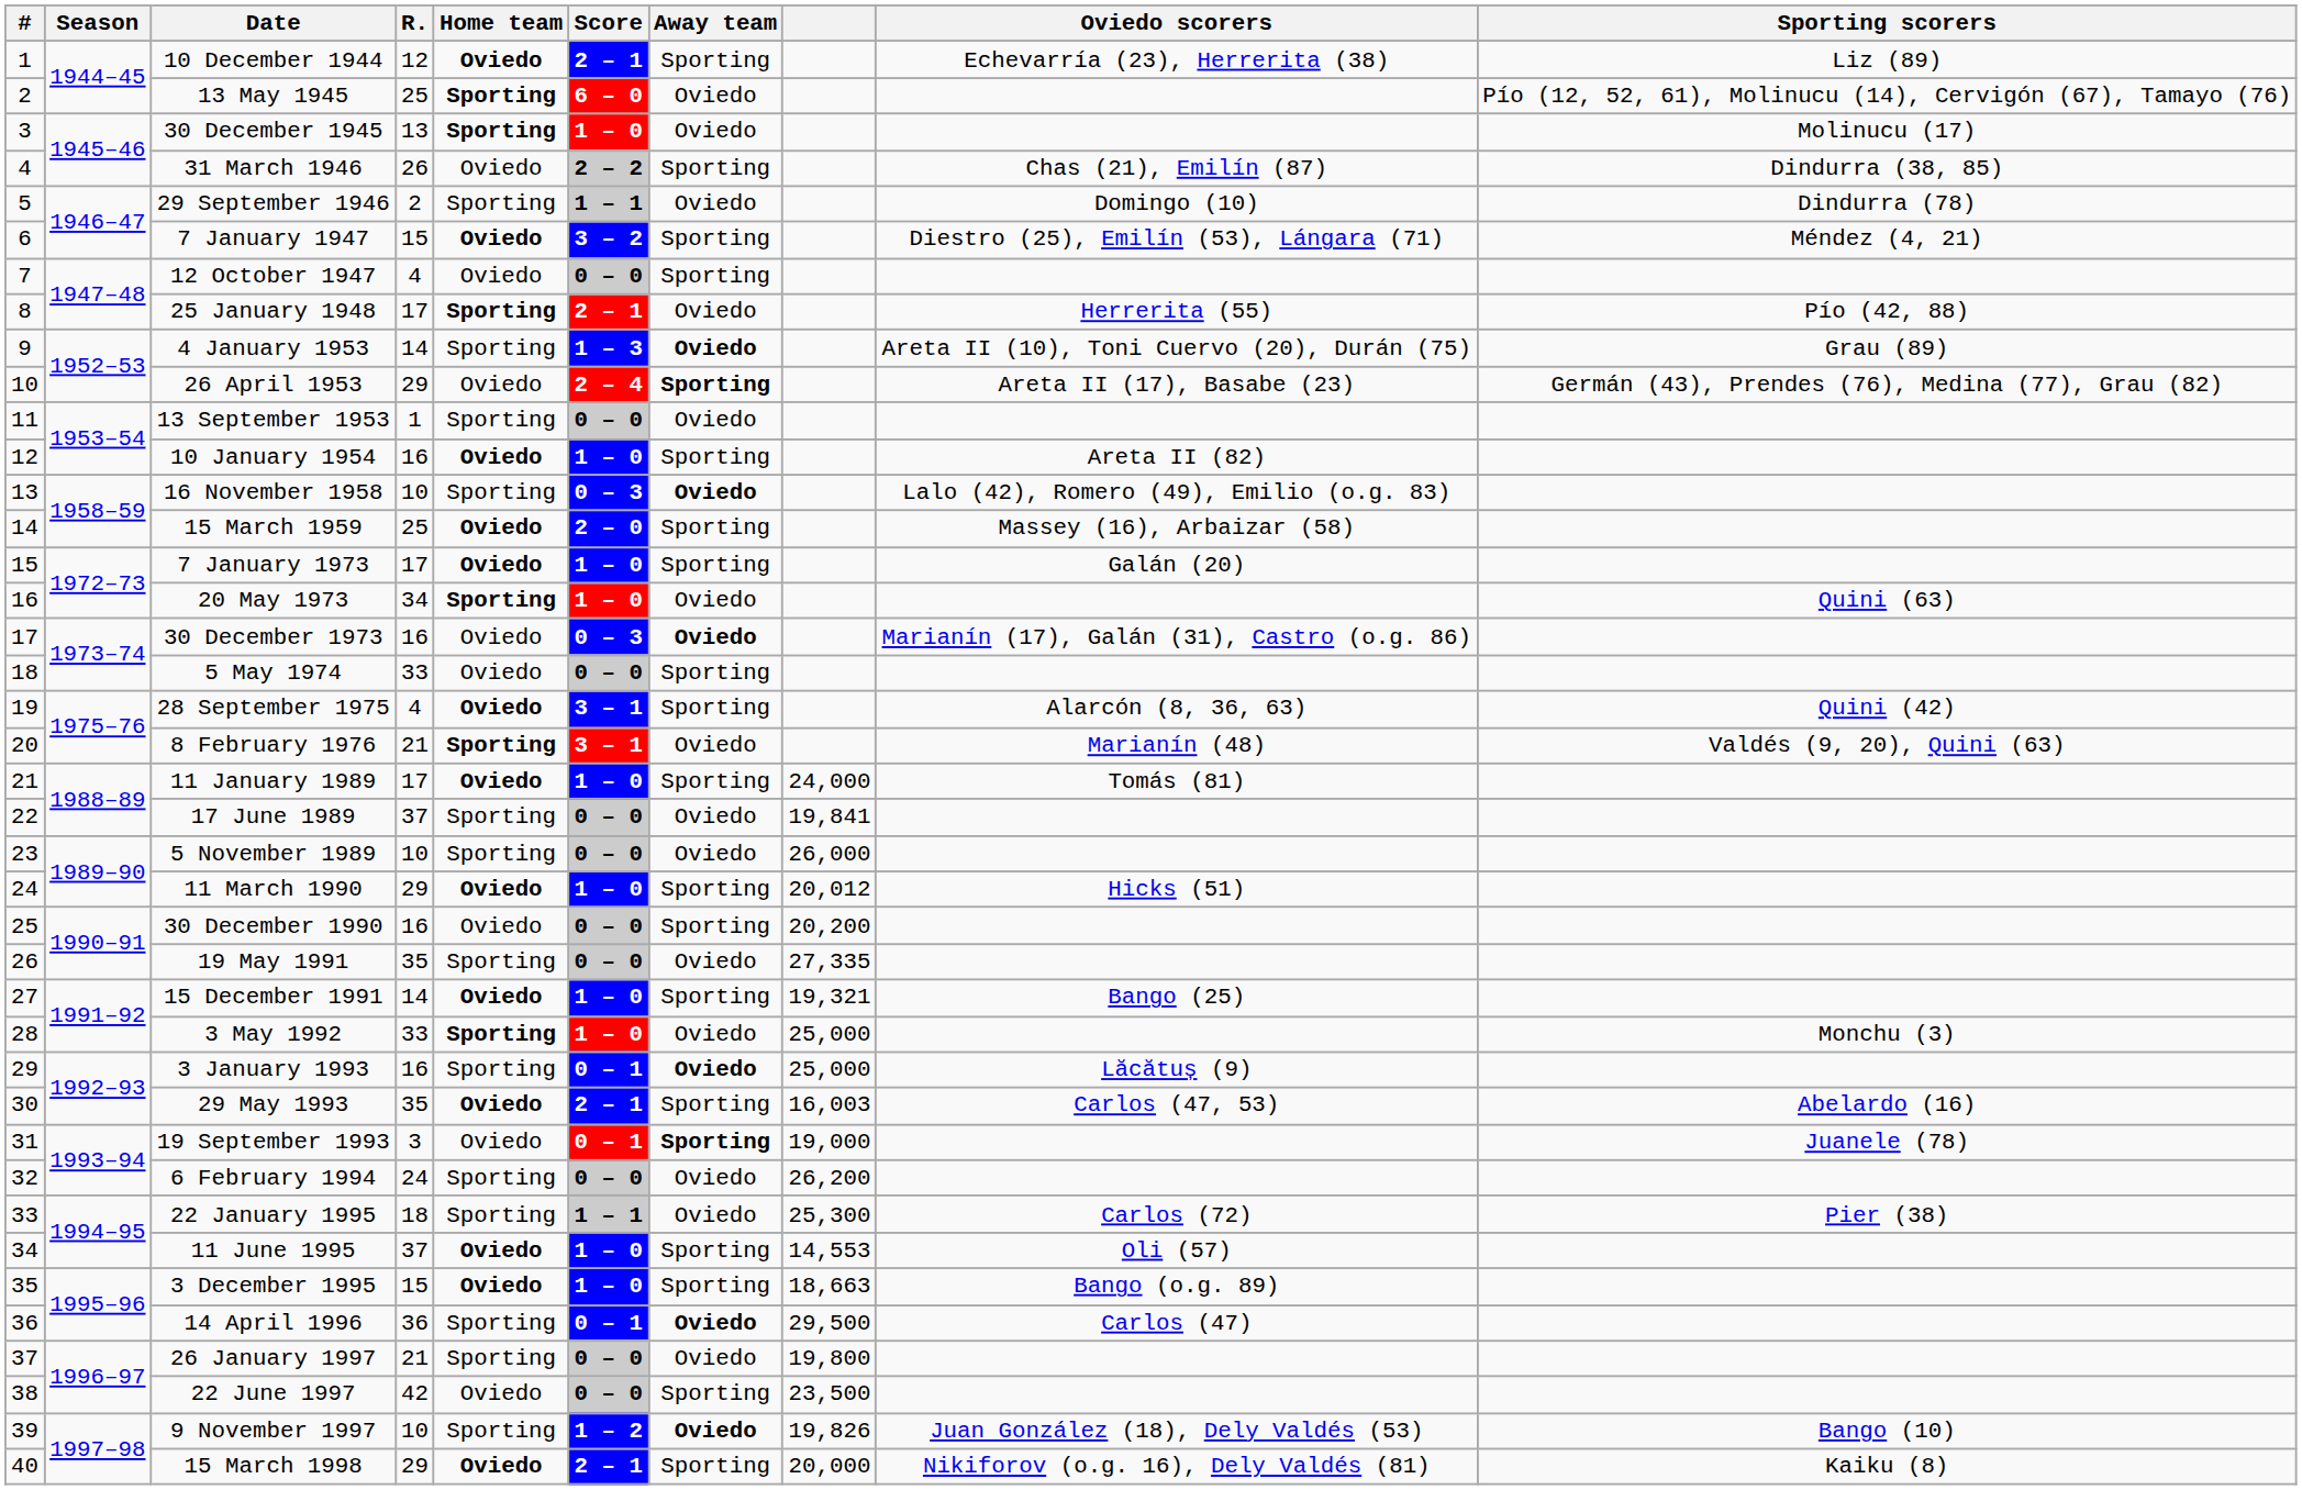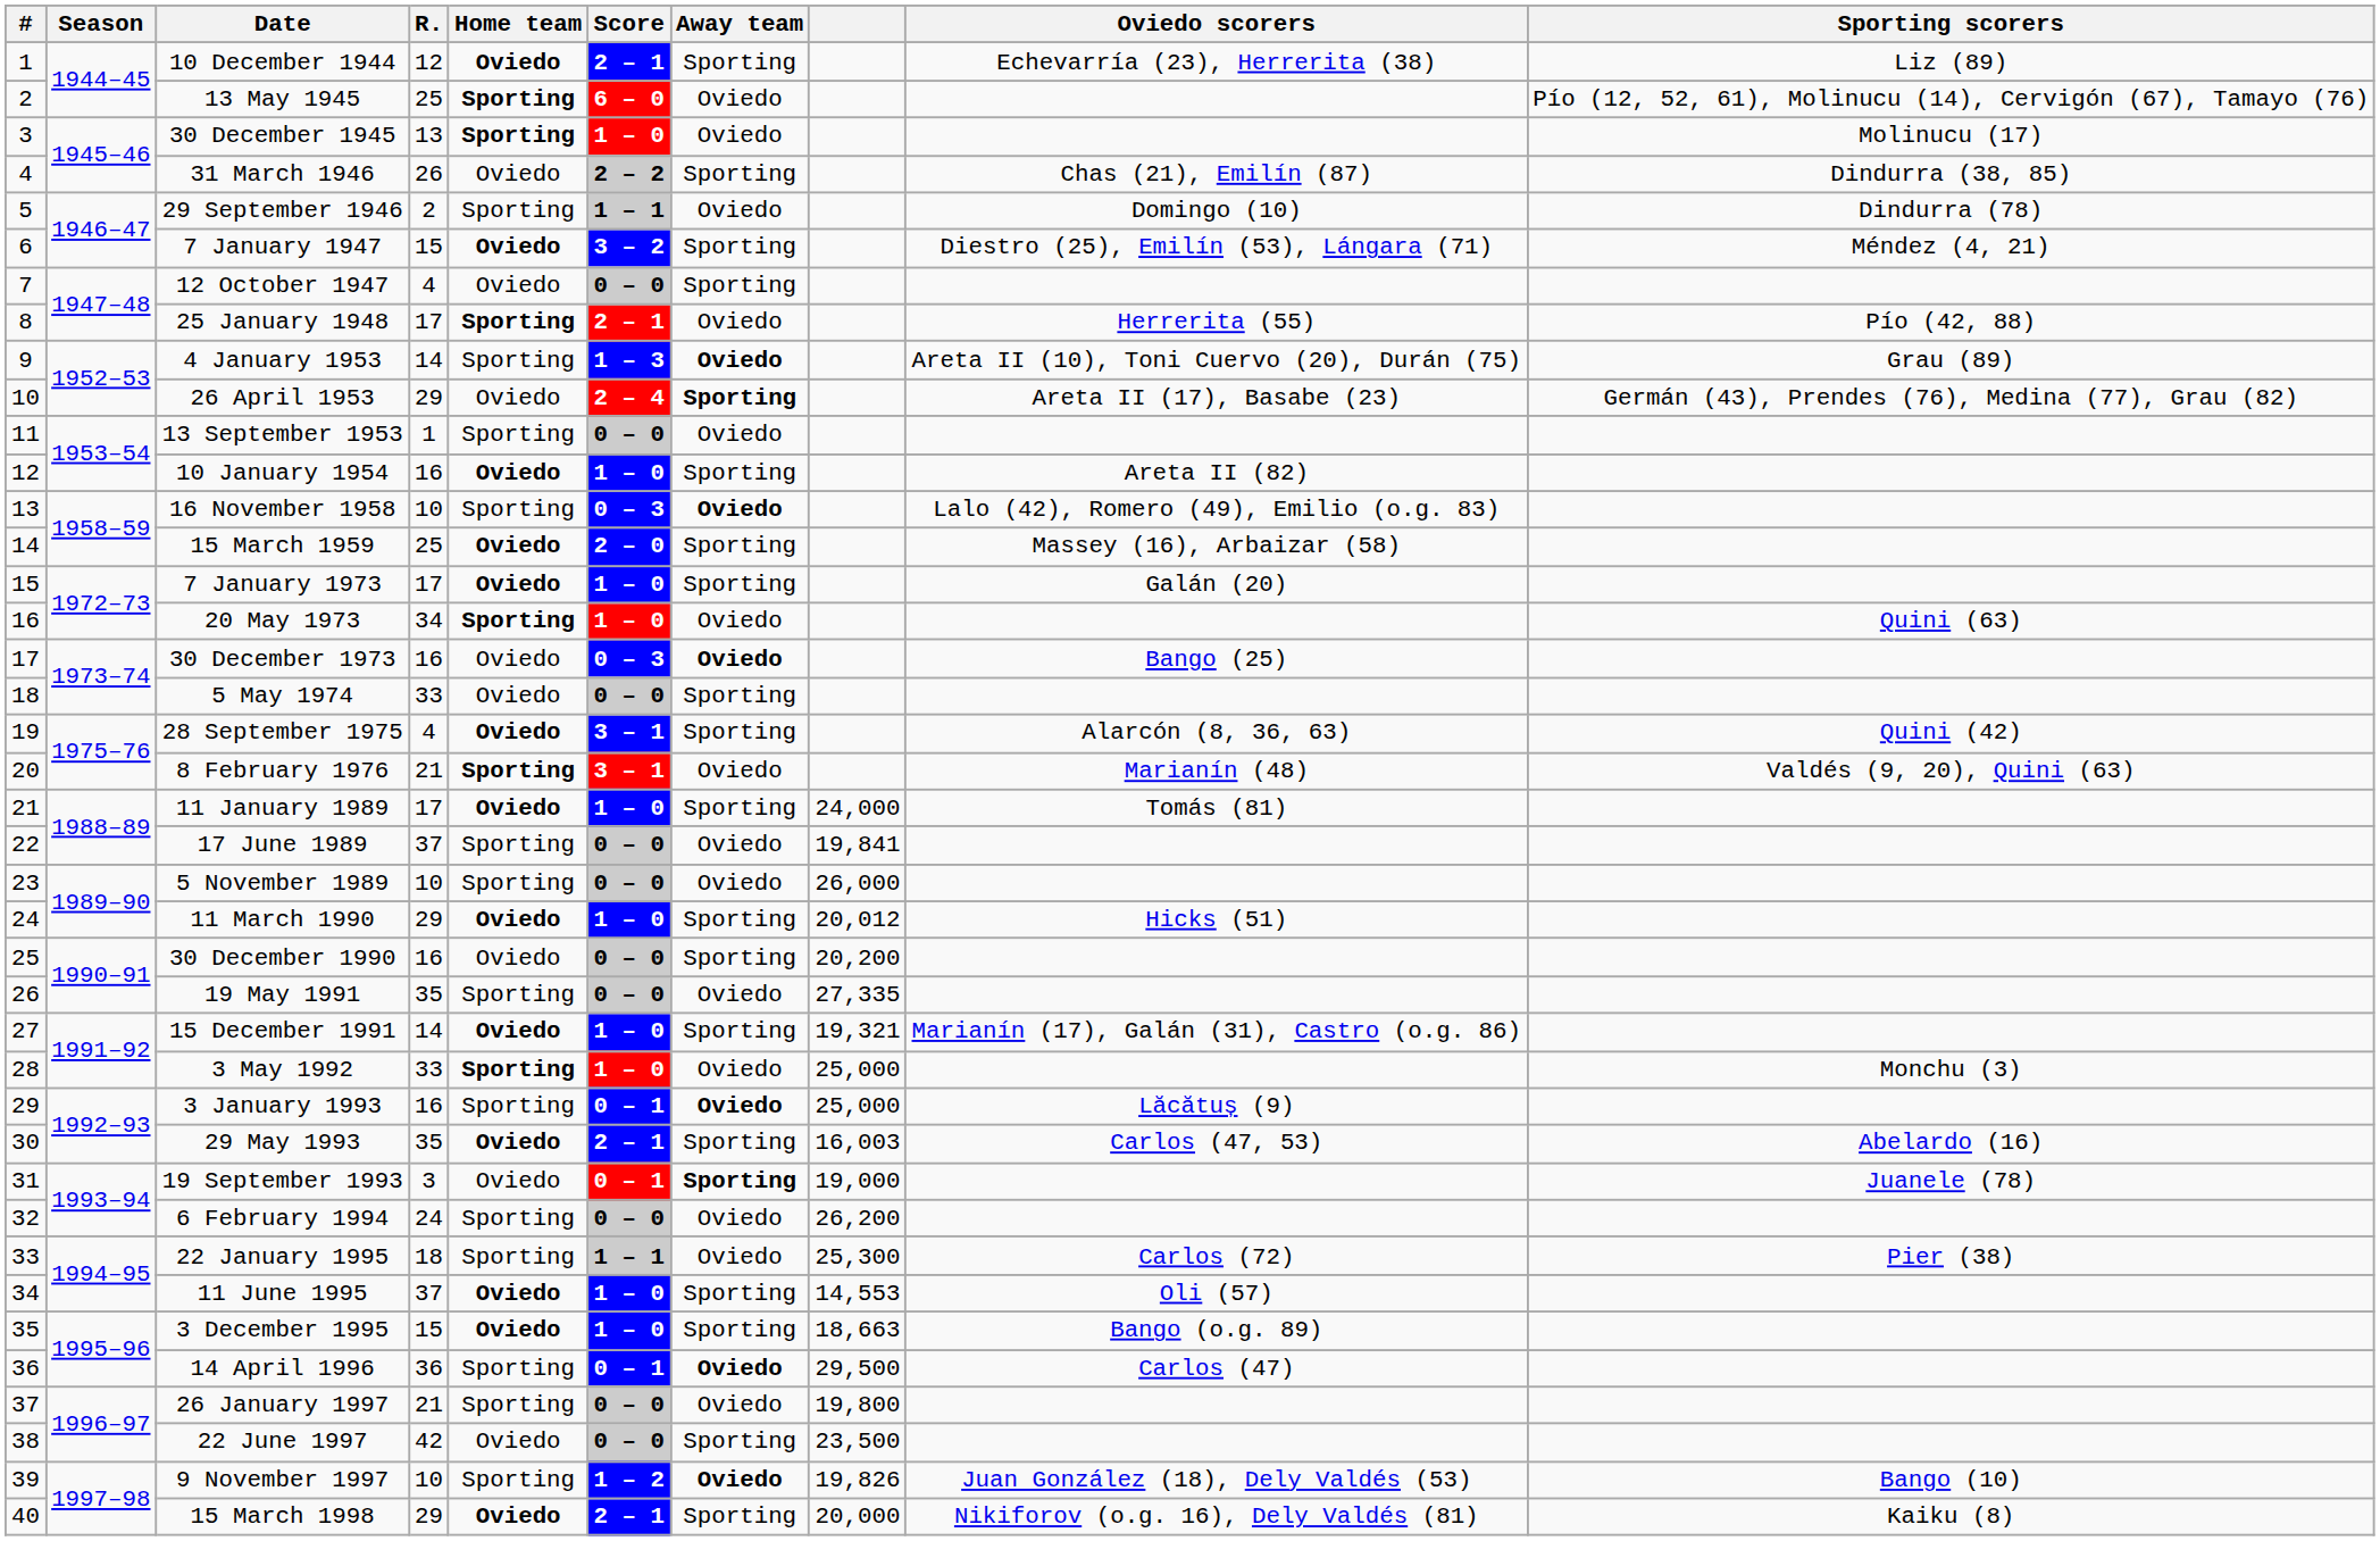 <table class="wikitable" style="text-align: center; width=25%; font-size: 11px">
 <tr>
 <th>#</th>
 <th>Season</th>
 <th>Date</th>
 <th>R.</th>
 <th>Home team</th>
 <th>Score</th>
 <th>Away team</th>
 <th></th>
 <th>Oviedo scorers</th>
 <th>Sporting scorers</th>
 </tr>
 <tr>
 <td>1</td>
 <td rowspan=2><a href='#'>1944–45</a></td>
 <td>10 December 1944</td>
 <td>12</td>
 <td><strong>Oviedo</strong></td>
 <td style="color:#FFFFFF; background:#0000FF"><strong>2 – 1</strong></td>
 <td>Sporting</td>
 <td></td>
 <td>Echevarría (23), <a href='#'>Herrerita</a> (38)</td>
 <td>Liz (89)</td>
 </tr>
 <tr>
 <td>2</td>
 <td>13 May 1945</td>
 <td>25</td>
 <td><strong>Sporting</strong></td>
 <td style="color:#FFFFFF; background:#FF0000"><strong>6 – 0</strong></td>
 <td>Oviedo</td>
 <td></td>
 <td></td>
 <td>Pío (12, 52, 61), Molinucu (14), Cervigón (67), Tamayo (76)</td>
 </tr>
 <tr>
 <td>3</td>
 <td rowspan=2><a href='#'>1945–46</a></td>
 <td>30 December 1945</td>
 <td>13</td>
 <td><strong>Sporting</strong></td>
 <td style="color:#FFFFFF; background:#FF0000"><strong>1 – 0</strong></td>
 <td>Oviedo</td>
 <td></td>
 <td></td>
 <td>Molinucu (17)</td>
 </tr>
 <tr>
 <td>4</td>
 <td>31 March 1946</td>
 <td>26</td>
 <td>Oviedo</td>
 <td style="color:#000000; background:#CCCCCC"><strong>2 – 2</strong></td>
 <td>Sporting</td>
 <td></td>
 <td>Chas (21), <a href='#'>Emilín</a> (87)</td>
 <td>Dindurra (38, 85)</td>
 </tr>
 <tr>
 <td>5</td>
 <td rowspan=2><a href='#'>1946–47</a></td>
 <td>29 September 1946</td>
 <td>2</td>
 <td>Sporting</td>
 <td style="color:#000000; background:#CCCCCC"><strong>1 – 1</strong></td>
 <td>Oviedo</td>
 <td></td>
 <td>Domingo (10)</td>
 <td>Dindurra (78)</td>
 </tr>
 <tr>
 <td>6</td>
 <td>7 January 1947</td>
 <td>15</td>
 <td><strong>Oviedo</strong></td>
 <td style="color:#FFFFFF; background:#0000FF"><strong>3 – 2</strong></td>
 <td>Sporting</td>
 <td></td>
 <td>Diestro (25), <a href='#'>Emilín</a> (53), <a href='#'>Lángara</a> (71)</td>
 <td>Méndez (4, 21)</td>
 </tr>
 <tr>
 <td>7</td>
 <td rowspan=2><a href='#'>1947–48</a></td>
 <td>12 October 1947</td>
 <td>4</td>
 <td>Oviedo</td>
 <td style="color:#000000; background:#CCCCCC"><strong>0 – 0</strong></td>
 <td>Sporting</td>
 <td></td>
 <td></td>
 <td></td>
 </tr>
 <tr>
 <td>8</td>
 <td>25 January 1948</td>
 <td>17</td>
 <td><strong>Sporting</strong></td>
 <td style="color:#FFFFFF; background:#FF0000"><strong>2 – 1</strong></td>
 <td>Oviedo</td>
 <td></td>
 <td><a href='#'>Herrerita</a> (55)</td>
 <td>Pío (42, 88)</td>
 </tr>
 <tr>
 <td>9</td>
 <td rowspan=2><a href='#'>1952–53</a></td>
 <td>4 January 1953</td>
 <td>14</td>
 <td>Sporting</td>
 <td style="color:#FFFFFF; background:#0000FF"><strong>1 – 3</strong></td>
 <td><strong>Oviedo</strong></td>
 <td></td>
 <td>Areta II (10), Toni Cuervo (20), Durán (75)</td>
 <td>Grau (89)</td>
 </tr>
 <tr>
 <td>10</td>
 <td>26 April 1953</td>
 <td>29</td>
 <td>Oviedo</td>
 <td style="color:#FFFFFF; background:#FF0000"><strong>2 – 4</strong></td>
 <td><strong>Sporting</strong></td>
 <td></td>
 <td>Areta II (17), Basabe (23)</td>
 <td>Germán (43), Prendes (76), Medina (77), Grau (82)</td>
 </tr>
 <tr>
 <td>11</td>
 <td rowspan=2><a href='#'>1953–54</a></td>
 <td>13 September 1953</td>
 <td>1</td>
 <td>Sporting</td>
 <td style="color:#000000; background:#CCCCCC"><strong>0 – 0</strong></td>
 <td>Oviedo</td>
 <td></td>
 <td></td>
 <td></td>
 </tr>
 <tr>
 <td>12</td>
 <td>10 January 1954</td>
 <td>16</td>
 <td><strong>Oviedo</strong></td>
 <td style="color:#FFFFFF; background:#0000FF"><strong>1 – 0</strong></td>
 <td>Sporting</td>
 <td></td>
 <td>Areta II (82)</td>
 <td></td>
 </tr>
 <tr>
 <td>13</td>
 <td rowspan=2><a href='#'>1958–59</a></td>
 <td>16 November 1958</td>
 <td>10</td>
 <td>Sporting</td>
 <td style="color:#FFFFFF; background:#0000FF"><strong>0 – 3</strong></td>
 <td><strong>Oviedo</strong></td>
 <td></td>
 <td>Lalo (42), Romero (49), Emilio (o.g. 83)</td>
 <td></td>
 </tr>
 <tr>
 <td>14</td>
 <td>15 March 1959</td>
 <td>25</td>
 <td><strong>Oviedo</strong></td>
 <td style="color:#FFFFFF; background:#0000FF"><strong>2 – 0</strong></td>
 <td>Sporting</td>
 <td></td>
 <td>Massey (16), Arbaizar (58)</td>
 <td></td>
 </tr>
 <tr>
 <td>15</td>
 <td rowspan=2><a href='#'>1972–73</a></td>
 <td>7 January 1973</td>
 <td>17</td>
 <td><strong>Oviedo</strong></td>
 <td style="color:#FFFFFF; background:#0000FF"><strong>1 – 0</strong></td>
 <td>Sporting</td>
 <td></td>
 <td>Galán (20)</td>
 <td></td>
 </tr>
 <tr>
 <td>16</td>
 <td>20 May 1973</td>
 <td>34</td>
 <td><strong>Sporting</strong></td>
 <td style="color:#FFFFFF; background:#FF0000"><strong>1 – 0</strong></td>
 <td>Oviedo</td>
 <td></td>
 <td></td>
 <td><a href='#'>Quini</a> (63)</td>
 </tr>
 <tr>
 <td>17</td>
 <td rowspan=2><a href='#'>1973–74</a></td>
 <td>30 December 1973</td>
 <td>16</td>
 <td>Oviedo</td>
 <td style="color:#FFFFFF; background:#0000FF"><strong>0 – 3</strong></td>
 <td><strong>Oviedo</strong></td>
 <td></td>
-<td><a href='#'>Marianín</a> (17), Galán (31), <a href='#'>Castro</a> (o.g. 86)</td>
+<td><a href='#'>Bango</a> (25)</td>
 <td></td>
 </tr>
 <tr>
 <td>18</td>
 <td>5 May 1974</td>
 <td>33</td>
 <td>Oviedo</td>
 <td style="color:#000000; background:#CCCCCC"><strong>0 – 0</strong></td>
 <td>Sporting</td>
 <td></td>
 <td></td>
 <td></td>
 </tr>
 <tr>
 <td>19</td>
 <td rowspan=2><a href='#'>1975–76</a></td>
 <td>28 September 1975</td>
 <td>4</td>
 <td><strong>Oviedo</strong></td>
 <td style="color:#FFFFFF; background:#0000FF"><strong>3 – 1</strong></td>
 <td>Sporting</td>
 <td></td>
 <td>Alarcón (8, 36, 63)</td>
 <td><a href='#'>Quini</a> (42)</td>
 </tr>
 <tr>
 <td>20</td>
 <td>8 February 1976</td>
 <td>21</td>
 <td><strong>Sporting</strong></td>
 <td style="color:#FFFFFF; background:#FF0000"><strong>3 – 1</strong></td>
 <td>Oviedo</td>
 <td></td>
 <td><a href='#'>Marianín</a> (48)</td>
 <td>Valdés (9, 20), <a href='#'>Quini</a> (63)</td>
 </tr>
 <tr>
 <td>21</td>
 <td rowspan=2><a href='#'>1988–89</a></td>
 <td>11 January 1989</td>
 <td>17</td>
 <td><strong>Oviedo</strong></td>
 <td style="color:#FFFFFF; background:#0000FF"><strong>1 – 0</strong></td>
 <td>Sporting</td>
 <td>24,000</td>
 <td>Tomás (81)</td>
 <td></td>
 </tr>
 <tr>
 <td>22</td>
 <td>17 June 1989</td>
 <td>37</td>
 <td>Sporting</td>
 <td style="color:#000000; background:#CCCCCC"><strong>0 – 0</strong></td>
 <td>Oviedo</td>
 <td>19,841</td>
 <td></td>
 <td></td>
 </tr>
 <tr>
 <td>23</td>
 <td rowspan=2><a href='#'>1989–90</a></td>
 <td>5 November 1989</td>
 <td>10</td>
 <td>Sporting</td>
 <td style="color:#000000; background:#CCCCCC"><strong>0 – 0</strong></td>
 <td>Oviedo</td>
 <td>26,000</td>
 <td></td>
 <td></td>
 </tr>
 <tr>
 <td>24</td>
 <td>11 March 1990</td>
 <td>29</td>
 <td><strong>Oviedo</strong></td>
 <td style="color:#FFFFFF; background:#0000FF"><strong>1 – 0</strong></td>
 <td>Sporting</td>
 <td>20,012</td>
 <td><a href='#'>Hicks</a> (51)</td>
 <td></td>
 </tr>
 <tr>
 <td>25</td>
 <td rowspan=2><a href='#'>1990–91</a></td>
 <td>30 December 1990</td>
 <td>16</td>
 <td>Oviedo</td>
 <td style="color:#000000; background:#CCCCCC"><strong>0 – 0</strong></td>
 <td>Sporting</td>
 <td>20,200</td>
 <td></td>
 <td></td>
 </tr>
 <tr>
 <td>26</td>
 <td>19 May 1991</td>
 <td>35</td>
 <td>Sporting</td>
 <td style="color:#000000; background:#CCCCCC"><strong>0 – 0</strong></td>
 <td>Oviedo</td>
 <td>27,335</td>
 <td></td>
 <td></td>
 </tr>
 <tr>
 <td>27</td>
 <td rowspan=2><a href='#'>1991–92</a></td>
 <td>15 December 1991</td>
 <td>14</td>
 <td><strong>Oviedo</strong></td>
 <td style="color:#FFFFFF; background:#0000FF"><strong>1 – 0</strong></td>
 <td>Sporting</td>
 <td>19,321</td>
-<td><a href='#'>Bango</a> (25)</td>
+<td><a href='#'>Marianín</a> (17), Galán (31), <a href='#'>Castro</a> (o.g. 86)</td>
 <td></td>
 </tr>
 <tr>
 <td>28</td>
 <td>3 May 1992</td>
 <td>33</td>
 <td><strong>Sporting</strong></td>
 <td style="color:#FFFFFF; background:#FF0000"><strong>1 – 0</strong></td>
 <td>Oviedo</td>
 <td>25,000</td>
 <td></td>
 <td>Monchu (3)</td>
 </tr>
 <tr>
 <td>29</td>
 <td rowspan=2><a href='#'>1992–93</a></td>
 <td>3 January 1993</td>
 <td>16</td>
 <td>Sporting</td>
 <td style="color:#FFFFFF; background:#0000FF"><strong>0 – 1</strong></td>
 <td><strong>Oviedo</strong></td>
 <td>25,000</td>
 <td><a href='#'>Lăcătuș</a> (9)</td>
 <td></td>
 </tr>
 <tr>
 <td>30</td>
 <td>29 May 1993</td>
 <td>35</td>
 <td><strong>Oviedo</strong></td>
 <td style="color:#FFFFFF; background:#0000FF"><strong>2 – 1</strong></td>
 <td>Sporting</td>
 <td>16,003</td>
 <td><a href='#'>Carlos</a> (47, 53)</td>
 <td><a href='#'>Abelardo</a> (16)</td>
 </tr>
 <tr>
 <td>31</td>
 <td rowspan=2><a href='#'>1993–94</a></td>
 <td>19 September 1993</td>
 <td>3</td>
 <td>Oviedo</td>
 <td style="color:#FFFFFF; background:#FF0000"><strong>0 – 1</strong></td>
 <td><strong>Sporting</strong></td>
 <td>19,000</td>
 <td></td>
 <td><a href='#'>Juanele</a> (78)</td>
 </tr>
 <tr>
 <td>32</td>
 <td>6 February 1994</td>
 <td>24</td>
 <td>Sporting</td>
 <td style="color:#000000; background:#CCCCCC"><strong>0 – 0</strong></td>
 <td>Oviedo</td>
 <td>26,200</td>
 <td></td>
 <td></td>
 </tr>
 <tr>
 <td>33</td>
 <td rowspan=2><a href='#'>1994–95</a></td>
 <td>22 January 1995</td>
 <td>18</td>
 <td>Sporting</td>
 <td style="color:#000000; background:#CCCCCC"><strong>1 – 1</strong></td>
 <td>Oviedo</td>
 <td>25,300</td>
 <td><a href='#'>Carlos</a> (72)</td>
 <td><a href='#'>Pier</a> (38)</td>
 </tr>
 <tr>
 <td>34</td>
 <td>11 June 1995</td>
 <td>37</td>
 <td><strong>Oviedo</strong></td>
 <td style="color:#FFFFFF; background:#0000FF"><strong>1 – 0</strong></td>
 <td>Sporting</td>
 <td>14,553</td>
 <td><a href='#'>Oli</a> (57)</td>
 <td></td>
 </tr>
 <tr>
 <td>35</td>
 <td rowspan=2><a href='#'>1995–96</a></td>
 <td>3 December 1995</td>
 <td>15</td>
 <td><strong>Oviedo</strong></td>
 <td style="color:#FFFFFF; background:#0000FF"><strong>1 – 0</strong></td>
 <td>Sporting</td>
 <td>18,663</td>
 <td><a href='#'>Bango</a> (o.g. 89)</td>
 <td></td>
 </tr>
 <tr>
 <td>36</td>
 <td>14 April 1996</td>
 <td>36</td>
 <td>Sporting</td>
 <td style="color:#FFFFFF; background:#0000FF"><strong>0 – 1</strong></td>
 <td><strong>Oviedo</strong></td>
 <td>29,500</td>
 <td><a href='#'>Carlos</a> (47)</td>
 <td></td>
 </tr>
 <tr>
 <td>37</td>
 <td rowspan=2><a href='#'>1996–97</a></td>
 <td>26 January 1997</td>
 <td>21</td>
 <td>Sporting</td>
 <td style="color:#000000; background:#CCCCCC"><strong>0 – 0</strong></td>
 <td>Oviedo</td>
 <td>19,800</td>
 <td></td>
 <td></td>
 </tr>
 <tr>
 <td>38</td>
 <td>22 June 1997</td>
 <td>42</td>
 <td>Oviedo</td>
 <td style="color:#000000; background:#CCCCCC"><strong>0 – 0</strong></td>
 <td>Sporting</td>
 <td>23,500</td>
 <td></td>
 <td></td>
 </tr>
 <tr>
 <td>39</td>
 <td rowspan=2><a href='#'>1997–98</a></td>
 <td>9 November 1997</td>
 <td>10</td>
 <td>Sporting</td>
 <td style="color:#FFFFFF; background:#0000FF"><strong>1 – 2</strong></td>
 <td><strong>Oviedo</strong></td>
 <td>19,826</td>
 <td><a href='#'>Juan González</a> (18), <a href='#'>Dely Valdés</a> (53)</td>
 <td><a href='#'>Bango</a> (10)</td>
 </tr>
 <tr>
 <td>40</td>
 <td>15 March 1998</td>
 <td>29</td>
 <td><strong>Oviedo</strong></td>
 <td style="color:#FFFFFF; background:#0000FF"><strong>2 – 1</strong></td>
 <td>Sporting</td>
 <td>20,000</td>
 <td><a href='#'>Nikiforov</a> (o.g. 16), <a href='#'>Dely Valdés</a> (81)</td>
 <td>Kaiku (8)</td>
 </tr>
 </table>
